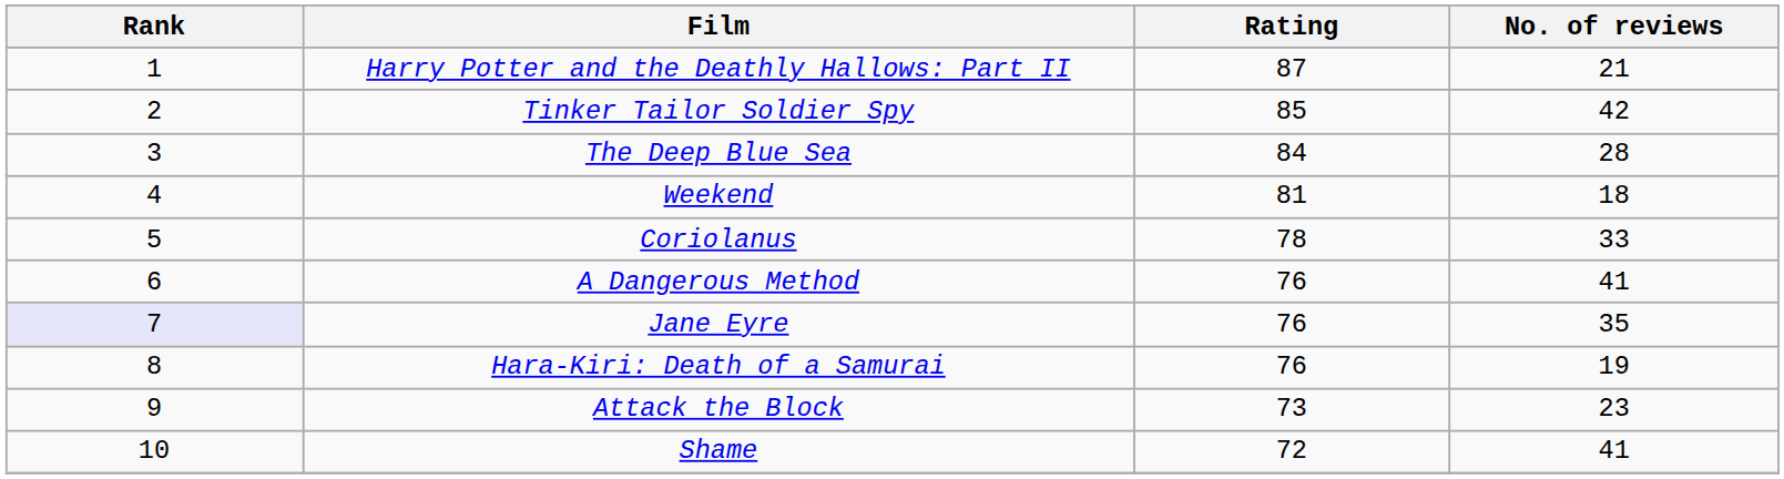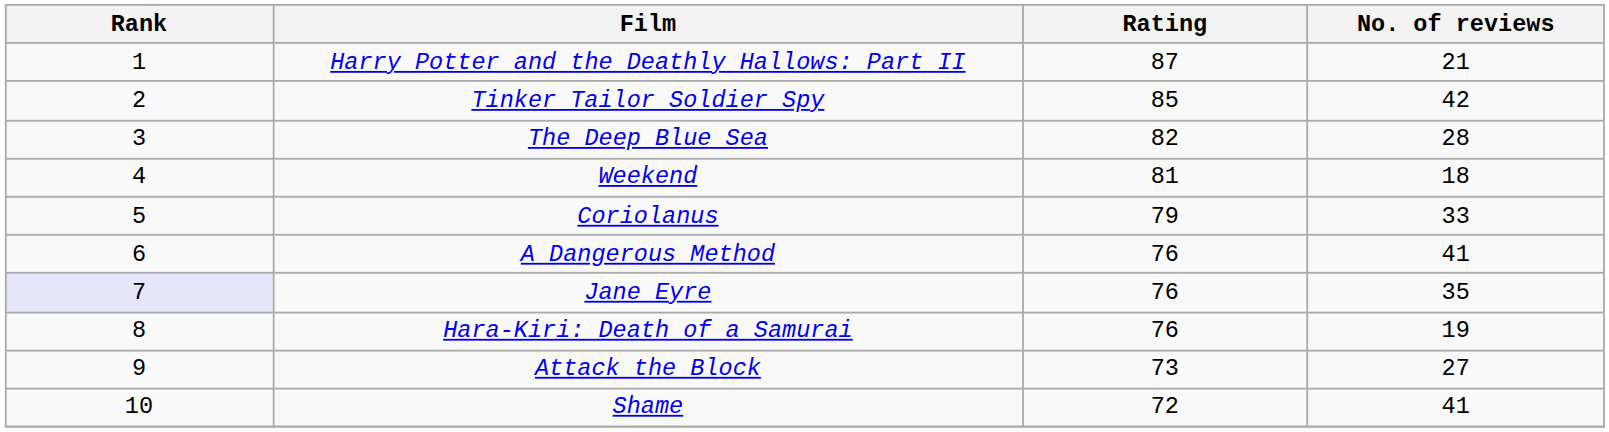 <table class="wikitable sortable plainrowheaders" width="70%" style="text-align:center; margin: 1em auto 1em auto;">
 <tr>
 <th width=5%>Rank</th>
 <th width=14%>Film</th>
 <th width=5%>Rating</th>
 <th width=5%>No. of reviews</th>
 </tr>
 <tr>
 <td>1</td>
 <td><em><a href='#'>Harry Potter and the Deathly Hallows: Part II</a></em></td>
 <td>87</td>
 <td>21</td>
 </tr>
 <tr>
 <td>2</td>
 <td><em><a href='#'>Tinker Tailor Soldier Spy</a></em></td>
 <td>85</td>
 <td>42</td>
 </tr>
 <tr>
 <td>3</td>
 <td><em><a href='#'>The Deep Blue Sea</a></em></td>
-<td>84</td>
+<td>82</td>
 <td>28</td>
 </tr>
 <tr>
 <td>4</td>
 <td><em><a href='#'>Weekend</a></em></td>
 <td>81</td>
 <td>18</td>
 </tr>
 <tr>
 <td>5</td>
 <td><em><a href='#'>Coriolanus</a></em></td>
-<td>78</td>
+<td>79</td>
 <td>33</td>
 </tr>
 <tr>
 <td>6</td>
 <td><em><a href='#'>A Dangerous Method</a></em></td>
 <td>76</td>
 <td>41</td>
 </tr>
 <tr>
 <td style="background: lavender;">7</td>
 <td><em><a href='#'>Jane Eyre</a></em></td>
 <td>76</td>
 <td>35</td>
 </tr>
 <tr>
 <td>8</td>
 <td><em><a href='#'>Hara-Kiri: Death of a Samurai</a></em></td>
 <td>76</td>
 <td>19</td>
 </tr>
 <tr>
 <td>9</td>
 <td><em><a href='#'>Attack the Block</a></em></td>
 <td>73</td>
-<td>23</td>
+<td>27</td>
 </tr>
 <tr>
 <td>10</td>
 <td><em><a href='#'>Shame</a></em></td>
 <td>72</td>
 <td>41</td>
 </tr>
 <tr>
 </tr>
 </table>
